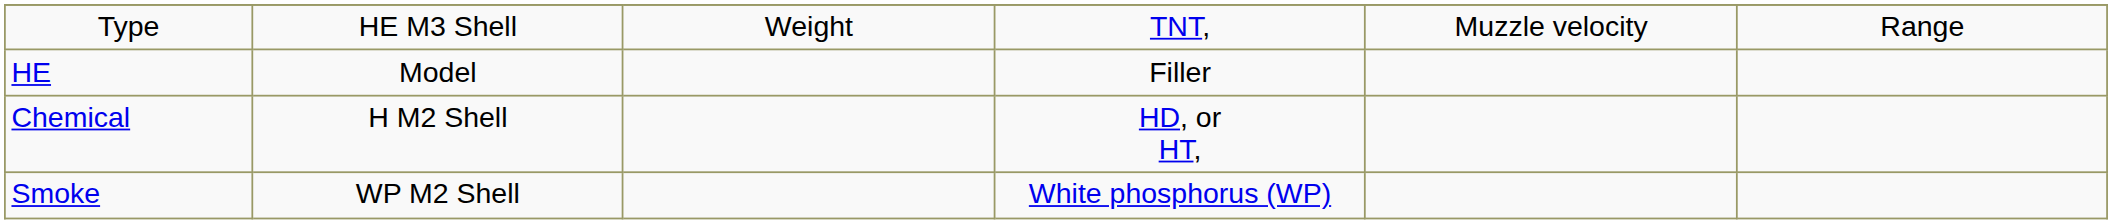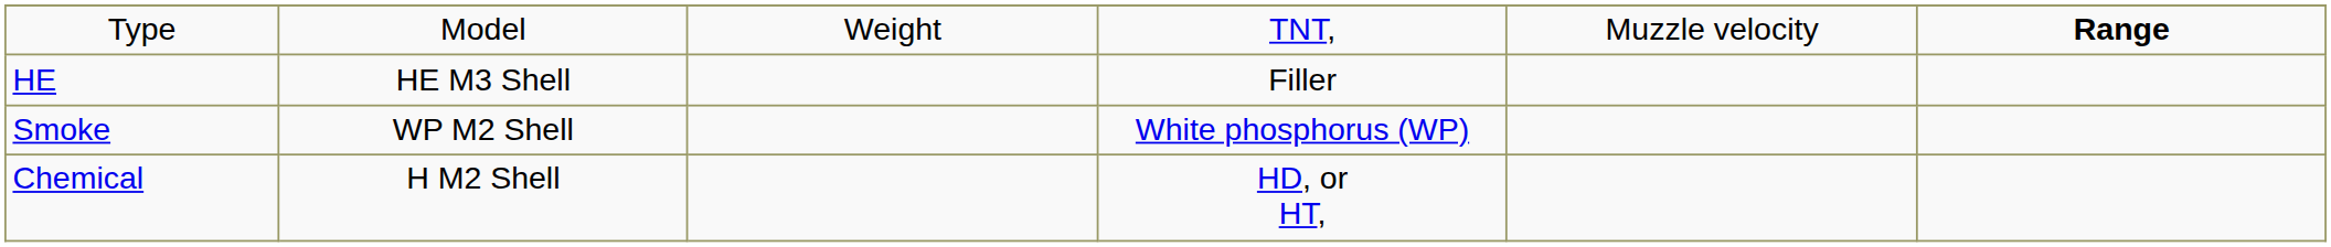 <table class="wikitable">
 <tr style="vertical-align:top; text-align:center; border:1px solid #999966; background:#999966; color:#FFFFFF;">
 </tr>
 <tr style="vertical-align:top; text-align:center; border:1px solid #999966;">
 <td width="10%"  style="border:1px solid #996">Type</td>
-<td style="border:1px solid #996">HE M3 Shell</td>
+<td width="15%"  style="border:1px solid #996">Model</td>
 <td width="15%"  style="border:1px solid #996">Weight</td>
 <td style="border:1px solid #996"><a href='#'>TNT</a>, </td>
 <td width="15%"  style="border:1px solid #996">Muzzle velocity</td>
-<td width="15%"  style="border:1px solid #996">Range</td>
+<td width="15%"  style="border:1px solid #996"><strong>Range</strong></td>
 </tr>
 <tr style="vertical-align:top; text-align:center;">
 <td style="border:1px solid #996; text-align:left"><a href='#'>HE</a></td>
-<td width="15%"  style="border:1px solid #996">Model</td>
+<td style="border:1px solid #996">HE M3 Shell</td>
 <td style="border:1px solid #996"></td>
 <td width="15%"  style="border:1px solid #996">Filler</td>
+<td style="border:1px solid #996"></td>
+<td style="border:1px solid #996"></td>
+</tr>
+<tr style="vertical-align:top; text-align:center;">
+<td style="border:1px solid #996; text-align:left"><a href='#'>Smoke</a></td>
+<td style="border:1px solid #996">WP M2 Shell</td>
+<td style="border:1px solid #996"></td>
+<td style="border:1px solid #996"><a href='#'>White phosphorus (WP)</a></td>
 <td style="border:1px solid #996"></td>
 <td style="border:1px solid #996"></td>
 </tr>
 <tr style="vertical-align:top; text-align:center;">
 <td style="border:1px solid #996; text-align:left"><a href='#'>Chemical</a></td>
 <td style="border:1px solid #996">H M2 Shell</td>
 <td style="border:1px solid #996"></td>
 <td style="border:1px solid #996"><a href='#'>HD</a>,  or<br> <a href='#'>HT</a>, </td>
 <td style="border:1px solid #996"></td>
 <td style="border:1px solid #996"></td>
 </tr>
-<tr style="vertical-align:top; text-align:center;">
-<td style="border:1px solid #996; text-align:left"><a href='#'>Smoke</a></td>
-<td style="border:1px solid #996">WP M2 Shell</td>
-<td style="border:1px solid #996"></td>
-<td style="border:1px solid #996"><a href='#'>White phosphorus (WP)</a></td>
-<td style="border:1px solid #996"></td>
-<td style="border:1px solid #996"></td>
-</tr>
 </table>
